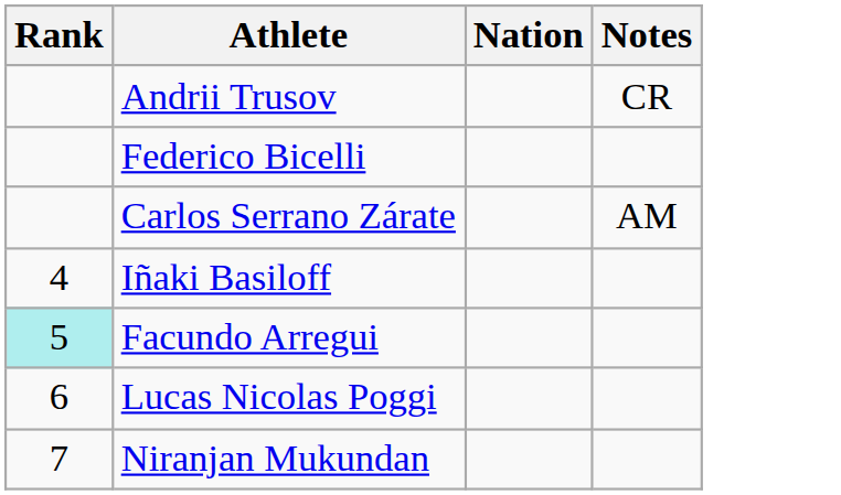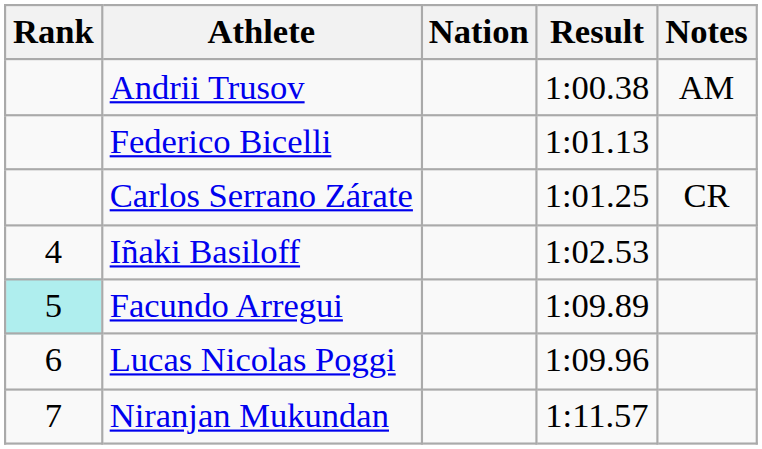 <table class="wikitable sortable" style="text-align:center">
 <tr>
 <th>Rank</th>
 <th>Athlete</th>
 <th>Nation</th>
+<th>Result</th>
 <th>Notes</th>
 </tr>
 <tr>
 <td></td>
 <td align=left><a href='#'>Andrii Trusov</a></td>
 <td align=left></td>
-<td>CR</td>
+<td>1:00.38</td>
+<td>AM</td>
 </tr>
 <tr>
 <td></td>
 <td align=left><a href='#'>Federico Bicelli</a></td>
 <td align=left></td>
+<td>1:01.13</td>
 <td></td>
 </tr>
 <tr>
 <td></td>
 <td align=left><a href='#'>Carlos Serrano Zárate</a></td>
 <td align=left></td>
-<td>AM</td>
+<td>1:01.25</td>
+<td>CR</td>
 </tr>
 <tr>
 <td>4</td>
 <td align=left><a href='#'>Iñaki Basiloff</a></td>
 <td align=left></td>
+<td>1:02.53</td>
 <td></td>
 </tr>
 <tr>
 <td style="background: paleturquoise;">5</td>
 <td align=left><a href='#'>Facundo Arregui</a></td>
 <td align=left></td>
+<td>1:09.89</td>
 <td></td>
 </tr>
 <tr>
 <td>6</td>
 <td align=left><a href='#'>Lucas Nicolas Poggi</a></td>
 <td align=left></td>
+<td>1:09.96</td>
 <td></td>
 </tr>
 <tr>
 <td>7</td>
 <td align=left><a href='#'>Niranjan Mukundan</a></td>
 <td align=left></td>
+<td>1:11.57</td>
 <td></td>
 </tr>
 </table>
